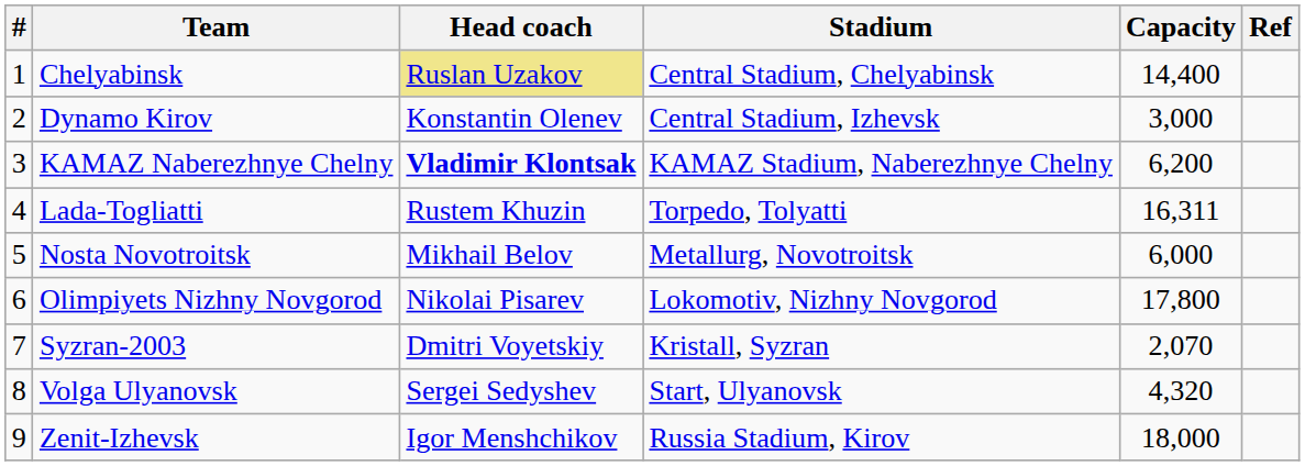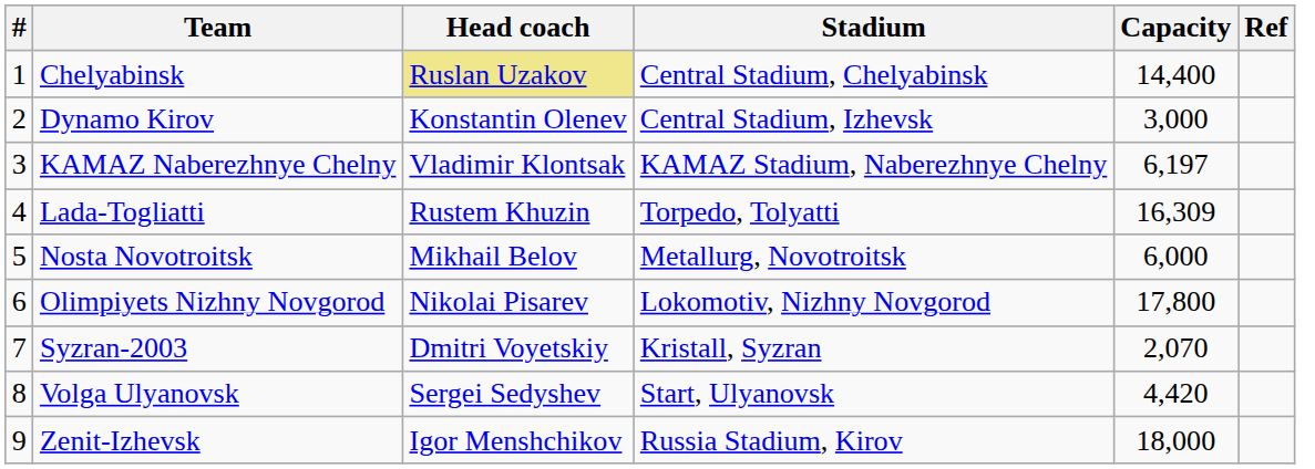 <table class="wikitable sortable" style="text-align:center">
 <tr>
 <th>#</th>
 <th>Team</th>
 <th>Head coach</th>
 <th>Stadium</th>
 <th>Capacity</th>
 <th>Ref</th>
 </tr>
 <tr>
 <td>1</td>
 <td align=left><a href='#'>Chelyabinsk</a></td>
 <td align=left style="background: khaki;"> <a href='#'>Ruslan Uzakov</a></td>
 <td align=left><a href='#'>Central Stadium</a>, <a href='#'>Chelyabinsk</a></td>
 <td>14,400</td>
 <td></td>
 </tr>
 <tr>
 <td>2</td>
 <td align=left><a href='#'>Dynamo Kirov</a></td>
 <td align=left> <a href='#'>Konstantin Olenev</a></td>
 <td align=left><a href='#'>Central Stadium</a>, <a href='#'>Izhevsk</a></td>
 <td>3,000</td>
 <td></td>
 </tr>
 <tr>
 <td>3</td>
 <td align=left><a href='#'>KAMAZ Naberezhnye Chelny</a></td>
-<td align=left><strong> <a href='#'>Vladimir Klontsak</a></strong></td>
+<td align=left> <a href='#'>Vladimir Klontsak</a></td>
 <td align=left><a href='#'>KAMAZ Stadium</a>, <a href='#'>Naberezhnye Chelny</a></td>
-<td>6,200</td>
+<td>6,197</td>
 <td></td>
 </tr>
 <tr>
 <td>4</td>
 <td align=left><a href='#'>Lada-Togliatti</a></td>
 <td align=left> <a href='#'>Rustem Khuzin</a></td>
 <td align=left><a href='#'>Torpedo</a>, <a href='#'>Tolyatti</a></td>
-<td>16,311</td>
+<td>16,309</td>
 <td></td>
 </tr>
 <tr>
 <td>5</td>
 <td align=left><a href='#'>Nosta Novotroitsk</a></td>
 <td align=left> <a href='#'>Mikhail Belov</a></td>
 <td align=left><a href='#'>Metallurg</a>, <a href='#'>Novotroitsk</a></td>
 <td>6,000</td>
 <td></td>
 </tr>
 <tr>
 <td>6</td>
 <td align=left><a href='#'>Olimpiyets Nizhny Novgorod</a></td>
 <td align=left> <a href='#'>Nikolai Pisarev</a></td>
 <td align=left><a href='#'>Lokomotiv</a>, <a href='#'>Nizhny Novgorod</a></td>
 <td>17,800</td>
 <td></td>
 </tr>
 <tr>
 <td>7</td>
 <td align=left><a href='#'>Syzran-2003</a></td>
 <td align=left> <a href='#'>Dmitri Voyetskiy</a></td>
 <td align=left><a href='#'>Kristall</a>, <a href='#'>Syzran</a></td>
 <td>2,070</td>
 <td></td>
 </tr>
 <tr>
 <td>8</td>
 <td align=left><a href='#'>Volga Ulyanovsk</a></td>
 <td align=left> <a href='#'>Sergei Sedyshev</a></td>
 <td align=left><a href='#'>Start</a>, <a href='#'>Ulyanovsk</a></td>
-<td>4,320</td>
+<td>4,420</td>
 <td></td>
 </tr>
 <tr>
 <td>9</td>
 <td align=left><a href='#'>Zenit-Izhevsk</a></td>
 <td align=left> <a href='#'>Igor Menshchikov</a></td>
 <td align=left><a href='#'>Russia Stadium</a>, <a href='#'>Kirov</a></td>
 <td>18,000</td>
 <td></td>
 </tr>
 </table>
